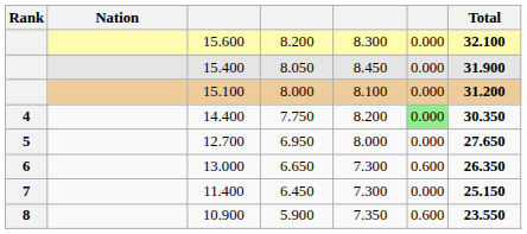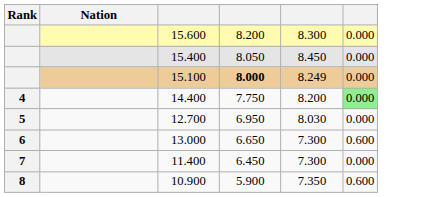 <table class="wikitable sortable" style="text-align:center; font-size:85%">
 <tr>
 <th scope="col" style="width:25px;">Rank</th>
 <th scope="col" style="width:120px;">Nation</th>
 <th scope="col" style="width:60px;"></th>
 <th scope="col" style="width:60px;"></th>
 <th scope="col" style="width:60px;"></th>
 <th scope="col" style="width:30px;"></th>
-<th scope="col" style="width:60px;">Total</th>
 </tr>
 <tr bgcolor="fffcaf">
 <th scope="row"></th>
 <td align="left"></td>
 <td>15.600</td>
 <td>8.200</td>
 <td>8.300</td>
 <td>0.000</td>
-<td><strong>32.100</strong></td>
 </tr>
 <tr bgcolor="e5e5e5">
 <th scope="row"></th>
 <td align="left"></td>
 <td>15.400</td>
 <td>8.050</td>
 <td>8.450</td>
 <td>0.000</td>
-<td><strong>31.900</strong></td>
 </tr>
 <tr bgcolor="eecc99">
 <th scope="row"></th>
 <td align="left"></td>
 <td>15.100</td>
-<td>8.000</td>
-<td>8.100</td>
+<td><strong>8.000</strong></td>
+<td>8.249</td>
 <td>0.000</td>
-<td><strong>31.200</strong></td>
 </tr>
 <tr>
 <th scope="row">4</th>
 <td align="left"></td>
 <td>14.400</td>
 <td>7.750</td>
 <td>8.200</td>
 <td style="background: lightgreen;">0.000</td>
-<td><strong>30.350</strong></td>
 </tr>
 <tr>
 <th scope="row">5</th>
 <td align="left"></td>
 <td>12.700</td>
 <td>6.950</td>
-<td>8.000</td>
+<td>8.030</td>
 <td>0.000</td>
-<td><strong>27.650</strong></td>
 </tr>
 <tr>
 <th scope="row">6</th>
 <td align="left"></td>
 <td>13.000</td>
 <td>6.650</td>
 <td>7.300</td>
 <td>0.600</td>
-<td><strong>26.350</strong></td>
 </tr>
 <tr>
 <th scope="row">7</th>
 <td align="left"></td>
 <td>11.400</td>
 <td>6.450</td>
 <td>7.300</td>
 <td>0.000</td>
-<td><strong>25.150</strong></td>
 </tr>
 <tr>
 <th scope="row">8</th>
 <td align="left"></td>
 <td>10.900</td>
 <td>5.900</td>
 <td>7.350</td>
 <td>0.600</td>
-<td><strong>23.550</strong></td>
 </tr>
 </table>
